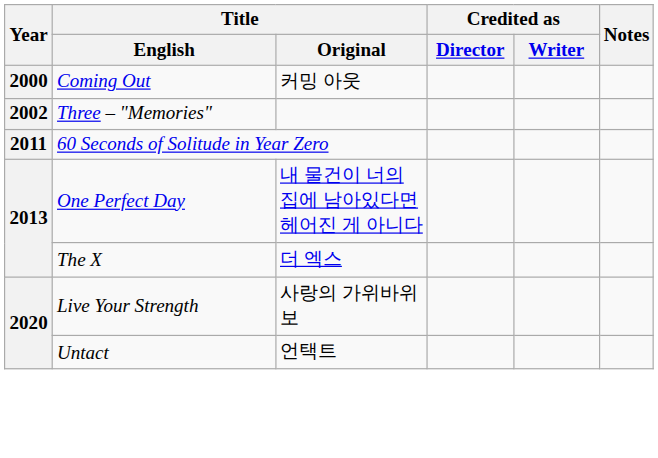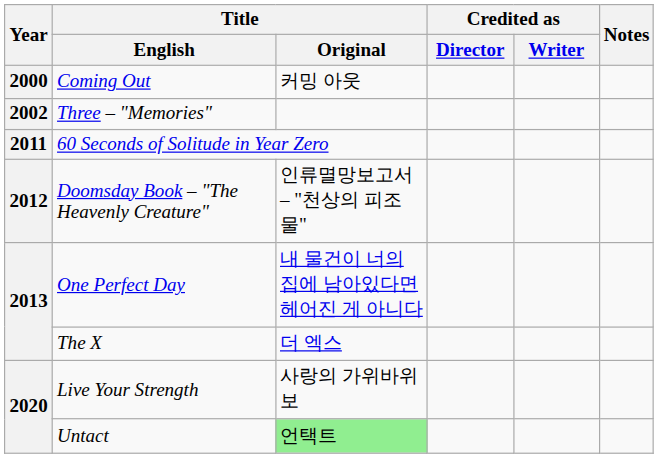 <table class="wikitable plainrowheaders sortable">
 <tr>
 <th rowspan="2" style="width:33px;">Year</th>
 <th colspan="2">Title</th>
 <th colspan="2">Credited as</th>
 <th rowspan="2" style="width:33px;" class="unsortable">Notes</th>
 </tr>
 <tr>
 <th width="180">English</th>
 <th width="120">Original</th>
 <th width="65" class="unsortable"><a href='#'>Director</a></th>
 <th width="65" class="unsortable"><a href='#'>Writer</a></th>
 </tr>
 <tr>
 <th scope="row">2000</th>
 <td><em><a href='#'>Coming Out</a></em></td>
 <td>커밍 아웃</td>
 <td></td>
 <td></td>
 <td></td>
 </tr>
 <tr>
 <th scope="row">2002</th>
 <td><em><a href='#'>Three</a> – "Memories"</em></td>
 <td></td>
 <td></td>
 <td></td>
 <td></td>
 </tr>
 <tr>
 <th scope="row">2011</th>
 <td colspan="2"><em><a href='#'>60 Seconds of Solitude in Year Zero</a></em></td>
 <td></td>
 <td></td>
 <td></td>
 </tr>
 <tr>
+<th scope="row">2012</th>
+<td><em><a href='#'>Doomsday Book</a> – "The Heavenly Creature"</em></td>
+<td>인류멸망보고서 – "천상의 피조물"</td>
+<td></td>
+<td></td>
+<td></td>
+</tr>
+<tr>
 <th scope="row" rowspan="2">2013</th>
 <td><em><a href='#'>One Perfect Day</a></em></td>
 <td><a href='#'>내 물건이 너의 집에 남아있다면 헤어진 게 아니다</a></td>
 <td></td>
 <td></td>
 <td></td>
 </tr>
 <tr>
 <td><em>The X</em></td>
 <td><a href='#'>더 엑스</a></td>
 <td></td>
 <td></td>
 <td></td>
 </tr>
 <tr>
 <th scope="row" rowspan="2">2020</th>
 <td><em>Live Your Strength</em></td>
 <td>사랑의 가위바위보</td>
 <td></td>
 <td></td>
 <td></td>
 </tr>
 <tr>
 <td><em>Untact</em></td>
-<td>언택트</td>
+<td style="background: lightgreen;">언택트</td>
 <td></td>
 <td></td>
 <td></td>
 </tr>
 </table>
